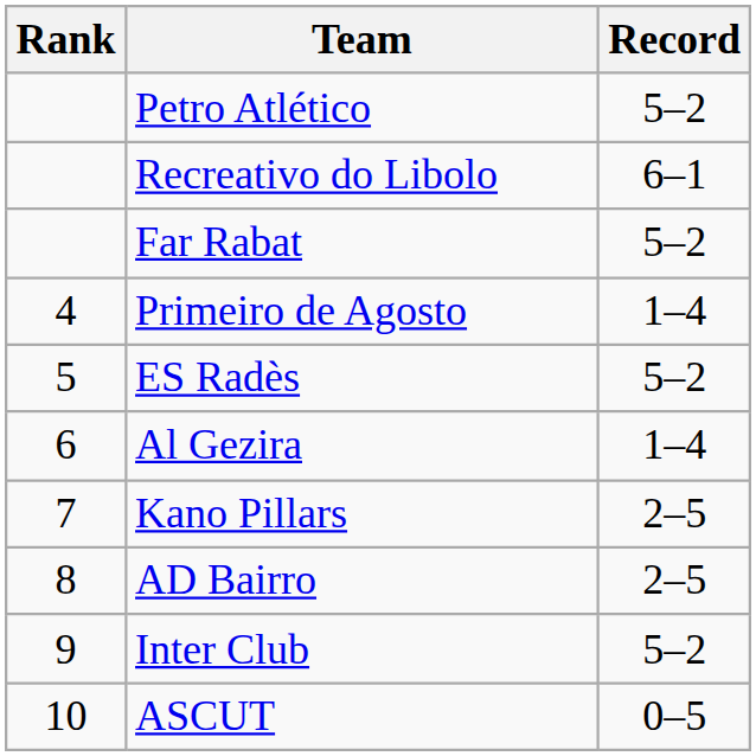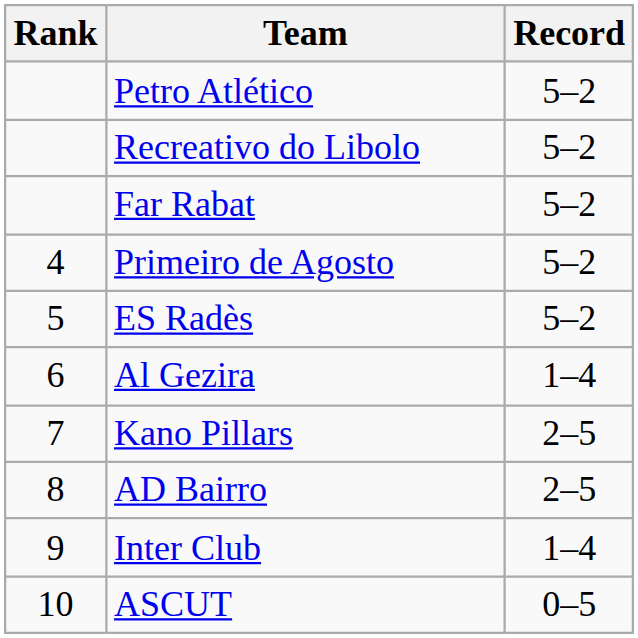 <table class=wikitable style="text-align:center;">
 <tr>
 <th>Rank</th>
 <th width=170>Team</th>
 <th>Record</th>
 </tr>
 <tr>
 <td></td>
 <td align=left> <a href='#'>Petro Atlético</a></td>
 <td>5–2</td>
 </tr>
 <tr>
 <td></td>
 <td align=left> <a href='#'>Recreativo do Libolo</a></td>
-<td>6–1</td>
+<td>5–2</td>
 </tr>
 <tr>
 <td></td>
 <td align=left> <a href='#'>Far Rabat</a></td>
 <td>5–2</td>
 </tr>
 <tr>
 <td>4</td>
 <td align=left> <a href='#'>Primeiro de Agosto</a></td>
-<td>1–4</td>
+<td>5–2</td>
 </tr>
 <tr>
 <td>5</td>
 <td align=left> <a href='#'>ES Radès</a></td>
 <td>5–2</td>
 </tr>
 <tr>
 <td>6</td>
 <td align=left> <a href='#'>Al Gezira</a></td>
 <td>1–4</td>
 </tr>
 <tr>
 <td>7</td>
 <td align=left> <a href='#'>Kano Pillars</a></td>
 <td>2–5</td>
 </tr>
 <tr>
 <td>8</td>
 <td align=left> <a href='#'>AD Bairro</a></td>
 <td>2–5</td>
 </tr>
 <tr>
 <td>9</td>
 <td align=left> <a href='#'>Inter Club</a></td>
-<td>5–2</td>
+<td>1–4</td>
 </tr>
 <tr>
 <td>10</td>
 <td align=left> <a href='#'>ASCUT</a></td>
 <td>0–5</td>
 </tr>
 </table>
